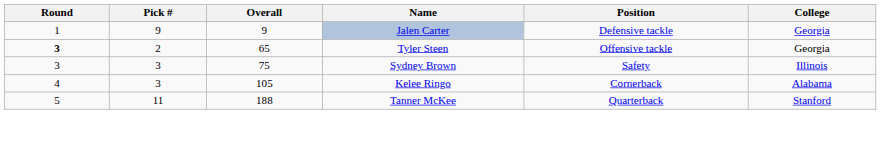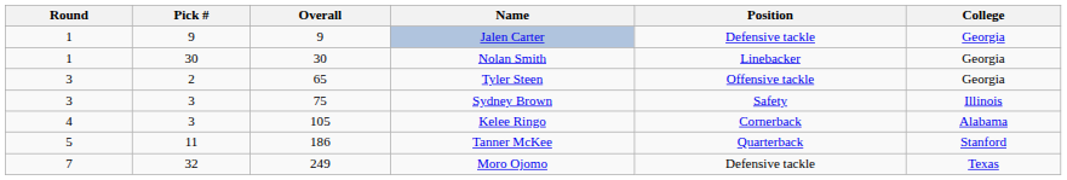 <table class="wikitable sortable sortable" style="width: 100%; text-align:center">
 <tr>
 <th>Round</th>
 <th>Pick #</th>
 <th>Overall</th>
 <th>Name</th>
 <th>Position</th>
 <th>College</th>
 </tr>
 <tr>
 <td>1</td>
 <td>9</td>
 <td>9</td>
 <td bgcolor=lightsteelblue><a href='#'>Jalen Carter</a></td>
 <td><a href='#'>Defensive tackle</a></td>
 <td><a href='#'>Georgia</a></td>
 </tr>
 <tr>
-<td><strong>3</strong></td>
+<td>1</td>
+<td>30</td>
+<td>30</td>
+<td><a href='#'>Nolan Smith</a></td>
+<td><a href='#'>Linebacker</a></td>
+<td>Georgia</td>
+</tr>
+<tr>
+<td>3</td>
 <td>2</td>
 <td>65</td>
 <td><a href='#'>Tyler Steen</a></td>
 <td><a href='#'>Offensive tackle</a></td>
 <td>Georgia</td>
 </tr>
 <tr>
 <td>3</td>
 <td>3</td>
 <td>75</td>
 <td><a href='#'>Sydney Brown</a></td>
 <td><a href='#'>Safety</a></td>
 <td><a href='#'>Illinois</a></td>
 </tr>
 <tr>
 <td>4</td>
 <td>3</td>
 <td>105</td>
 <td><a href='#'>Kelee Ringo</a></td>
 <td><a href='#'>Cornerback</a></td>
 <td><a href='#'>Alabama</a></td>
 </tr>
 <tr>
 <td>5</td>
 <td>11</td>
-<td>188</td>
+<td>186</td>
 <td><a href='#'>Tanner McKee</a></td>
 <td><a href='#'>Quarterback</a></td>
 <td><a href='#'>Stanford</a></td>
 </tr>
+<tr>
+<td>7</td>
+<td>32</td>
+<td>249</td>
+<td><a href='#'>Moro Ojomo</a></td>
+<td>Defensive tackle</td>
+<td><a href='#'>Texas</a></td>
+</tr>
 </table>
